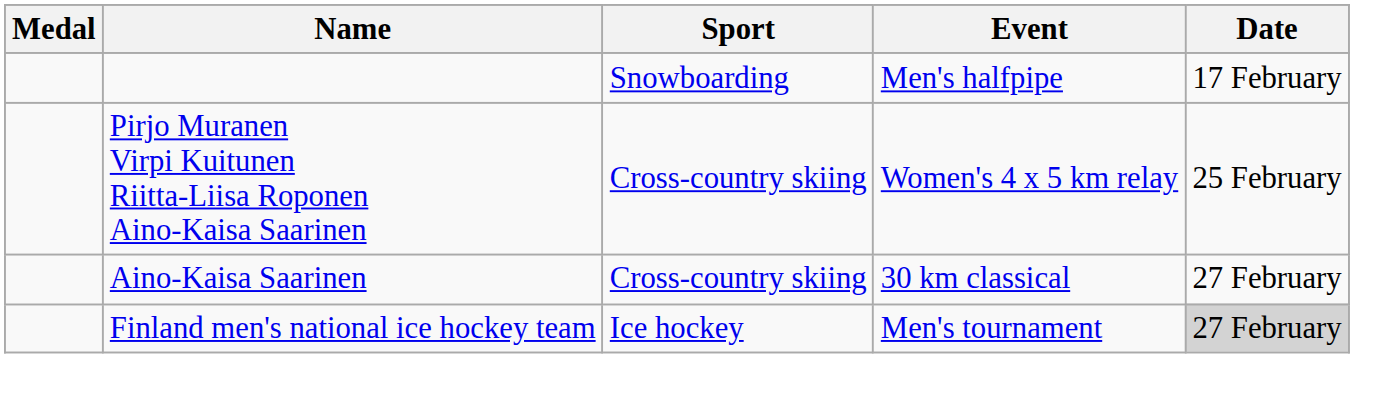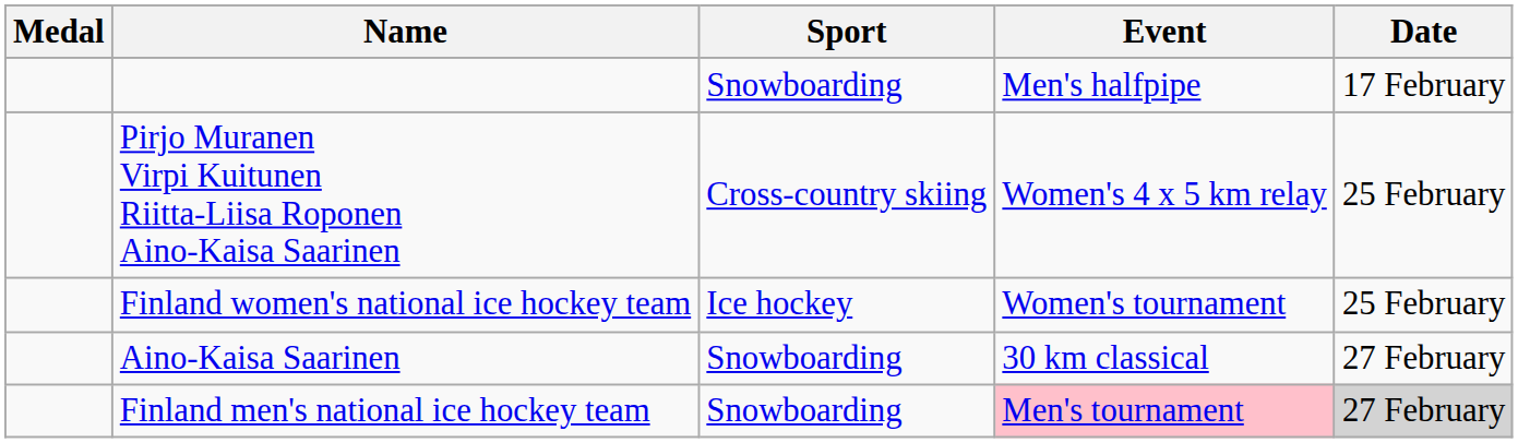 <table class="wikitable sortable">
 <tr>
 <th>Medal</th>
 <th>Name</th>
 <th>Sport</th>
 <th>Event</th>
 <th>Date</th>
 </tr>
 <tr>
 <td></td>
 <td></td>
 <td><a href='#'>Snowboarding</a></td>
 <td><a href='#'>Men's halfpipe</a></td>
 <td>17 February</td>
 </tr>
 <tr>
 <td></td>
 <td><a href='#'>Pirjo Muranen</a><br> <a href='#'>Virpi Kuitunen</a><br><a href='#'>Riitta-Liisa Roponen</a><br><a href='#'>Aino-Kaisa Saarinen</a></td>
 <td><a href='#'>Cross-country skiing</a></td>
 <td><a href='#'>Women's 4 x 5 km relay</a></td>
 <td>25 February</td>
 </tr>
 <tr>
 <td></td>
+<td><a href='#'>Finland women's national ice hockey team</a><br></td>
+<td><a href='#'>Ice hockey</a></td>
+<td><a href='#'>Women's tournament</a></td>
+<td>25 February</td>
+</tr>
+<tr>
+<td></td>
 <td><a href='#'>Aino-Kaisa Saarinen</a></td>
-<td><a href='#'>Cross-country skiing</a></td>
+<td><a href='#'>Snowboarding</a></td>
 <td><a href='#'>30 km classical</a></td>
 <td>27 February</td>
 </tr>
 <tr>
 <td></td>
 <td><a href='#'>Finland men's national ice hockey team</a><br></td>
-<td><a href='#'>Ice hockey</a></td>
-<td><a href='#'>Men's tournament</a></td>
+<td><a href='#'>Snowboarding</a></td>
+<td style="background: pink;"><a href='#'>Men's tournament</a></td>
 <td style="background: lightgrey;">27 February</td>
 </tr>
 </table>
